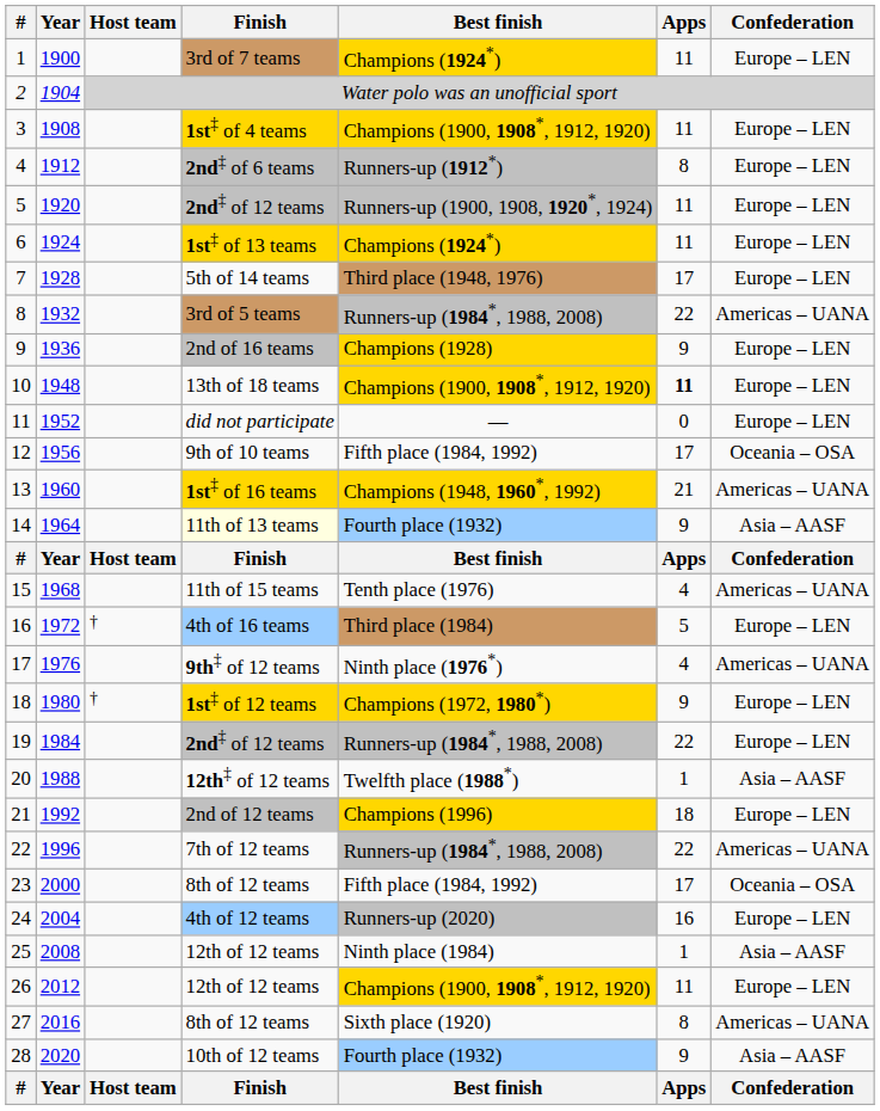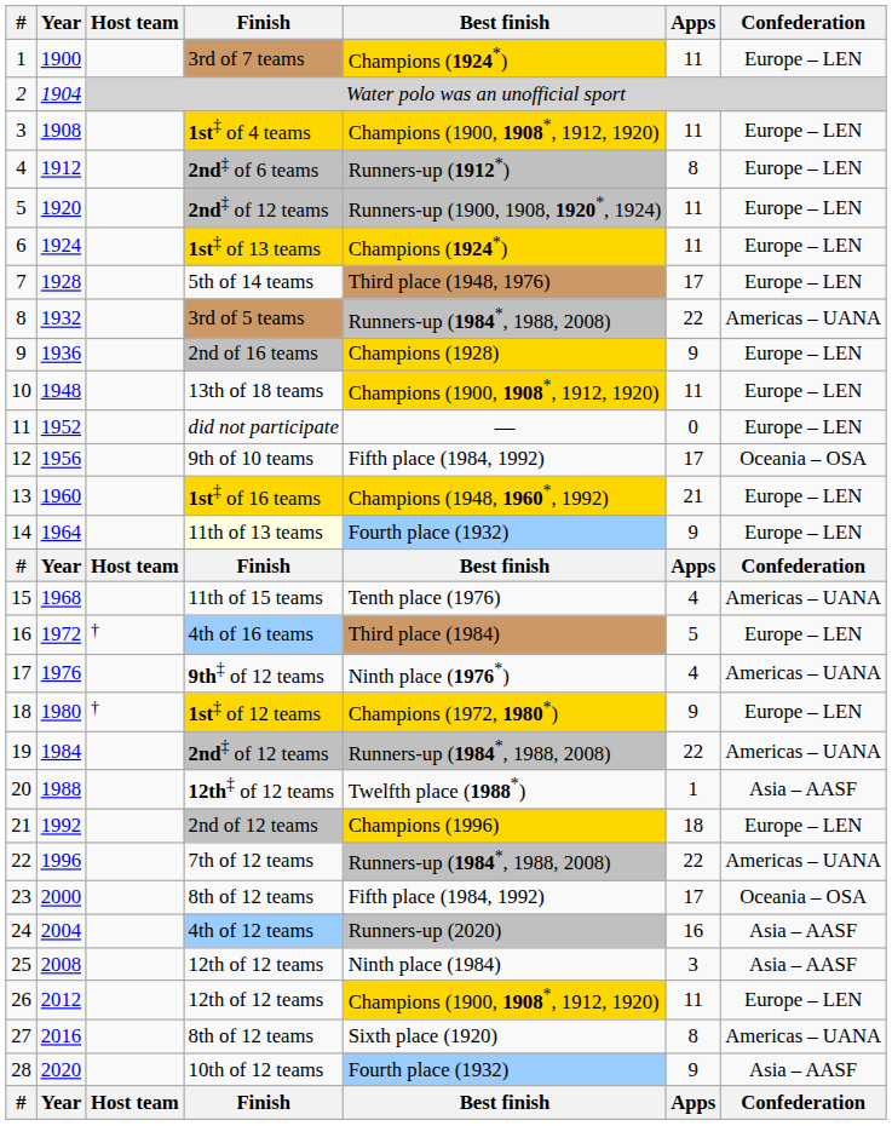 <table class="wikitable" style="text-align: center; font-size: 90%; margin-left: 1em;">
 <tr>
 <th>#</th>
 <th>Year</th>
 <th>Host team</th>
 <th>Finish</th>
 <th>Best finish</th>
 <th>Apps</th>
 <th>Confederation</th>
 </tr>
 <tr>
 <td>1</td>
 <td><a href='#'>1900</a></td>
 <td style="text-align: left;"></td>
 <td style="background-color: #cc9966; text-align: left;">3rd of 7 teams</td>
 <td style="background-color: gold; text-align: left;">Champions (<strong>1924</strong><sup>*</sup>)</td>
 <td>11</td>
 <td>Europe – LEN</td>
 </tr>
 <tr>
 <td><em>2</em></td>
 <td><em><a href='#'>1904</a></em></td>
 <td colspan="5" style="background-color: lightgray; text-align: center;"><em>Water polo was an unofficial sport</em></td>
 </tr>
 <tr>
 <td>3</td>
 <td><a href='#'>1908</a></td>
 <td style="text-align: left;"></td>
 <td style="background-color: gold; text-align: left;"><strong>1st</strong><sup>‡</sup> of 4 teams</td>
 <td style="background-color: gold; text-align: left;">Champions (1900, <strong>1908</strong><sup>*</sup>, 1912, 1920)</td>
 <td>11</td>
 <td>Europe – LEN</td>
 </tr>
 <tr>
 <td>4</td>
 <td><a href='#'>1912</a></td>
 <td style="text-align: left;"></td>
 <td style="background-color: silver; text-align: left;"><strong>2nd</strong><sup>‡</sup> of 6 teams</td>
 <td style="background-color: silver; text-align: left;">Runners-up (<strong>1912</strong><sup>*</sup>)</td>
 <td>8</td>
 <td>Europe – LEN</td>
 </tr>
 <tr>
 <td>5</td>
 <td><a href='#'>1920</a></td>
 <td style="text-align: left;"></td>
 <td style="background-color: silver; text-align: left;"><strong>2nd</strong><sup>‡</sup> of 12 teams</td>
 <td style="background-color: silver; text-align: left;">Runners-up (1900, 1908, <strong>1920</strong><sup>*</sup>, 1924)</td>
 <td>11</td>
 <td>Europe – LEN</td>
 </tr>
 <tr>
 <td>6</td>
 <td><a href='#'>1924</a></td>
 <td style="text-align: left;"></td>
 <td style="background-color: gold; text-align: left;"><strong>1st</strong><sup>‡</sup> of 13 teams</td>
 <td style="background-color: gold; text-align: left;">Champions (<strong>1924</strong><sup>*</sup>)</td>
 <td>11</td>
 <td>Europe – LEN</td>
 </tr>
 <tr>
 <td>7</td>
 <td><a href='#'>1928</a></td>
 <td style="text-align: left;"></td>
 <td style="text-align: left;">5th of 14 teams</td>
 <td style="background-color: #cc9966; text-align: left;">Third place (1948, 1976)</td>
 <td>17</td>
 <td>Europe – LEN</td>
 </tr>
 <tr>
 <td>8</td>
 <td><a href='#'>1932</a></td>
 <td style="text-align: left;"></td>
 <td style="background-color: #cc9966; text-align: left;">3rd of 5 teams</td>
 <td style="background-color: silver; text-align: left;">Runners-up (<strong>1984</strong><sup>*</sup>, 1988, 2008)</td>
 <td>22</td>
 <td>Americas – UANA</td>
 </tr>
 <tr>
 <td>9</td>
 <td><a href='#'>1936</a></td>
 <td style="text-align: left;"></td>
 <td style="background-color: silver; text-align: left;">2nd of 16 teams</td>
 <td style="background-color: gold; text-align: left;">Champions (1928)</td>
 <td>9</td>
 <td>Europe – LEN</td>
 </tr>
 <tr>
 <td>10</td>
 <td><a href='#'>1948</a></td>
 <td style="text-align: left;"></td>
 <td style="text-align: left;">13th of 18 teams</td>
 <td style="background-color: gold; text-align: left;">Champions (1900, <strong>1908</strong><sup>*</sup>, 1912, 1920)</td>
-<td><strong>11</strong></td>
+<td>11</td>
 <td>Europe – LEN</td>
 </tr>
 <tr>
 <td>11</td>
 <td><a href='#'>1952</a></td>
 <td style="text-align: left;"></td>
 <td style="text-align: left;"><em>did not participate</em></td>
 <td>—</td>
 <td>0</td>
 <td>Europe – LEN</td>
 </tr>
 <tr>
 <td>12</td>
 <td><a href='#'>1956</a></td>
 <td style="text-align: left;"></td>
 <td style="text-align: left;">9th of 10 teams</td>
 <td style="text-align: left;">Fifth place (1984, 1992)</td>
 <td>17</td>
 <td>Oceania – OSA</td>
 </tr>
 <tr>
 <td>13</td>
 <td><a href='#'>1960</a></td>
 <td style="text-align: left;"></td>
 <td style="background-color: gold; text-align: left;"><strong>1st</strong><sup>‡</sup> of 16 teams</td>
 <td style="background-color: gold; text-align: left;">Champions (1948, <strong>1960</strong><sup>*</sup>, 1992)</td>
 <td>21</td>
-<td>Americas – UANA</td>
+<td>Europe – LEN</td>
 </tr>
 <tr>
 <td>14</td>
 <td><a href='#'>1964</a></td>
 <td style="text-align: left;"></td>
 <td style="background: lightyellow; text-align: left;">11th of 13 teams</td>
 <td style="background-color: #9acdff; text-align: left;">Fourth place (1932)</td>
 <td>9</td>
-<td>Asia – AASF</td>
+<td>Europe – LEN</td>
 </tr>
 <tr>
 <th>#</th>
 <th>Year</th>
 <th>Host team</th>
 <th>Finish</th>
 <th>Best finish</th>
 <th>Apps</th>
 <th>Confederation</th>
 </tr>
 <tr>
 <td>15</td>
 <td><a href='#'>1968</a></td>
 <td style="text-align: left;"></td>
 <td style="text-align: left;">11th of 15 teams</td>
 <td style="text-align: left;">Tenth place (1976)</td>
 <td>4</td>
 <td>Americas – UANA</td>
 </tr>
 <tr>
 <td>16</td>
 <td><a href='#'>1972</a></td>
 <td style="text-align: left;"><em></em><sup>†</sup></td>
 <td style="background-color: #9acdff; text-align: left;">4th of 16 teams</td>
 <td style="background-color: #cc9966; text-align: left;">Third place (1984)</td>
 <td>5</td>
 <td>Europe – LEN</td>
 </tr>
 <tr>
 <td>17</td>
 <td><a href='#'>1976</a></td>
 <td style="text-align: left;"></td>
 <td style="text-align: left;"><strong>9th</strong><sup>‡</sup> of 12 teams</td>
 <td style="text-align: left;">Ninth place (<strong>1976</strong><sup>*</sup>)</td>
 <td>4</td>
 <td>Americas – UANA</td>
 </tr>
 <tr>
 <td>18</td>
 <td><a href='#'>1980</a></td>
 <td style="text-align: left;"><em></em><sup>†</sup></td>
 <td style="background-color: gold; text-align: left;"><strong>1st</strong><sup>‡</sup> of 12 teams</td>
 <td style="background-color: gold; text-align: left;">Champions (1972, <strong>1980</strong><sup>*</sup>)</td>
 <td>9</td>
 <td>Europe – LEN</td>
 </tr>
 <tr>
 <td>19</td>
 <td><a href='#'>1984</a></td>
 <td style="text-align: left;"></td>
 <td style="background-color: silver; text-align: left;"><strong>2nd</strong><sup>‡</sup> of 12 teams</td>
 <td style="background-color: silver; text-align: left;">Runners-up (<strong>1984</strong><sup>*</sup>, 1988, 2008)</td>
 <td>22</td>
-<td>Europe – LEN</td>
+<td>Americas – UANA</td>
 </tr>
 <tr>
 <td>20</td>
 <td><a href='#'>1988</a></td>
 <td style="text-align: left;"></td>
 <td style="text-align: left;"><strong>12th</strong><sup>‡</sup> of 12 teams</td>
 <td style="text-align: left;">Twelfth place (<strong>1988</strong><sup>*</sup>)</td>
 <td>1</td>
 <td>Asia – AASF</td>
 </tr>
 <tr>
 <td>21</td>
 <td><a href='#'>1992</a></td>
 <td style="text-align: left;"></td>
 <td style="background-color: silver; text-align: left;">2nd of 12 teams</td>
 <td style="background-color: gold; text-align: left;">Champions (1996)</td>
 <td>18</td>
 <td>Europe – LEN</td>
 </tr>
 <tr>
 <td>22</td>
 <td><a href='#'>1996</a></td>
 <td style="text-align: left;"></td>
 <td style="text-align: left;">7th of 12 teams</td>
 <td style="background-color: silver; text-align: left;">Runners-up (<strong>1984</strong><sup>*</sup>, 1988, 2008)</td>
 <td>22</td>
 <td>Americas – UANA</td>
 </tr>
 <tr>
 <td>23</td>
 <td><a href='#'>2000</a></td>
 <td style="text-align: left;"></td>
 <td style="text-align: left;">8th of 12 teams</td>
 <td style="text-align: left;">Fifth place (1984, 1992)</td>
 <td>17</td>
 <td>Oceania – OSA</td>
 </tr>
 <tr>
 <td>24</td>
 <td><a href='#'>2004</a></td>
 <td style="text-align: left;"></td>
 <td style="background-color: #9acdff; text-align: left;">4th of 12 teams</td>
 <td style="background-color: silver; text-align: left;">Runners-up (2020)</td>
 <td>16</td>
-<td>Europe – LEN</td>
+<td>Asia – AASF</td>
 </tr>
 <tr>
 <td>25</td>
 <td><a href='#'>2008</a></td>
 <td style="text-align: left;"></td>
 <td style="text-align: left;">12th of 12 teams</td>
 <td style="text-align: left;">Ninth place (1984)</td>
-<td>1</td>
+<td>3</td>
 <td>Asia – AASF</td>
 </tr>
 <tr>
 <td>26</td>
 <td><a href='#'>2012</a></td>
 <td style="text-align: left;"></td>
 <td style="text-align: left;">12th of 12 teams</td>
 <td style="background-color: gold; text-align: left;">Champions (1900, <strong>1908</strong><sup>*</sup>, 1912, 1920)</td>
 <td>11</td>
 <td>Europe – LEN</td>
 </tr>
 <tr>
 <td>27</td>
 <td><a href='#'>2016</a></td>
 <td style="text-align: left;"></td>
 <td style="text-align: left;">8th of 12 teams</td>
 <td style="text-align: left;">Sixth place (1920)</td>
 <td>8</td>
 <td>Americas – UANA</td>
 </tr>
 <tr>
 <td>28</td>
 <td><a href='#'>2020</a></td>
 <td style="text-align: left;"></td>
 <td style="text-align: left;">10th of 12 teams</td>
 <td style="background-color: #9acdff; text-align: left;">Fourth place (1932)</td>
 <td>9</td>
 <td>Asia – AASF</td>
 </tr>
 <tr>
 <th>#</th>
 <th>Year</th>
 <th>Host team</th>
 <th>Finish</th>
 <th>Best finish</th>
 <th>Apps</th>
 <th>Confederation</th>
 </tr>
 </table>
